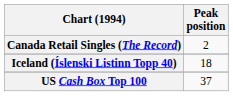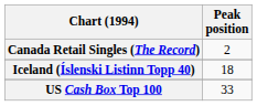 <table class="wikitable plainrowheaders">
 <tr>
 <th>Chart (1994)</th>
 <th>Peak<br>position</th>
 </tr>
 <tr>
 <th scope="row">Canada Retail Singles (<em><a href='#'>The Record</a></em>)</th>
 <td align="center">2</td>
 </tr>
 <tr>
 </tr>
 <tr>
 <th scope="row">Iceland (<a href='#'>Íslenski Listinn Topp 40</a>)</th>
 <td align="center">18</td>
 </tr>
 <tr>
 </tr>
 <tr>
 <th scope="row">US <a href='#'><em>Cash Box</em> Top 100</a></th>
-<td align="center">37</td>
+<td align="center">33</td>
 </tr>
 </table>
